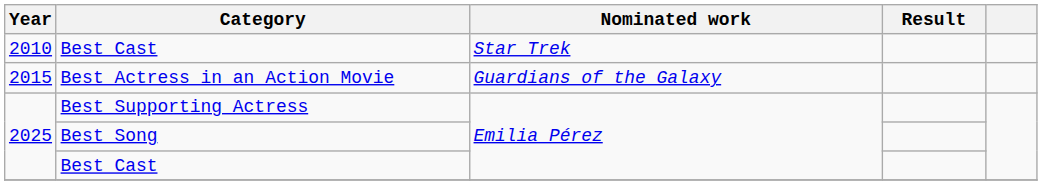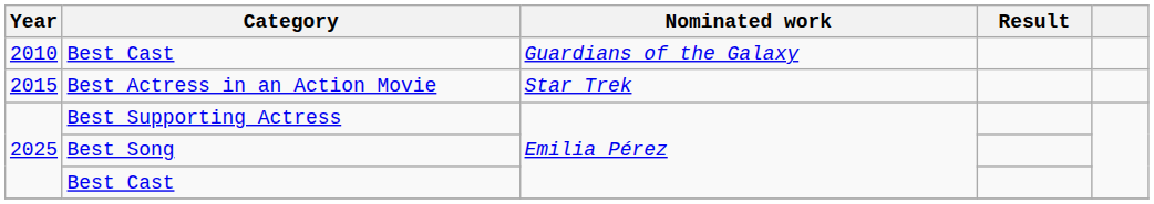 <table class="wikitable">
 <tr>
 <th scope="col" style="width:5%;">Year</th>
 <th scope="col" style="width:40%;">Category</th>
 <th scope="col" style="width:40%;">Nominated work</th>
 <th scope="col" style="width:10%;">Result</th>
 <th scope="col" style="width:5%;"></th>
 </tr>
 <tr>
 <td><a href='#'>2010</a></td>
 <td><a href='#'>Best Cast</a></td>
-<td><em><a href='#'>Star Trek</a></em></td>
+<td><em><a href='#'>Guardians of the Galaxy</a></em></td>
 <td></td>
 <td align="center"></td>
 </tr>
 <tr>
 <td><a href='#'>2015</a></td>
 <td><a href='#'>Best Actress in an Action Movie</a></td>
-<td><em><a href='#'>Guardians of the Galaxy</a></em></td>
+<td><em><a href='#'>Star Trek</a></em></td>
 <td></td>
 <td align="center"></td>
 </tr>
 <tr>
 <td rowspan="3"><a href='#'>2025</a></td>
 <td><a href='#'>Best Supporting Actress</a></td>
 <td rowspan="3"><em><a href='#'>Emilia Pérez</a></em></td>
 <td></td>
 <td style="text-align:center;" rowspan="3"></td>
 </tr>
 <tr>
 <td><a href='#'>Best Song</a></td>
 <td></td>
 </tr>
 <tr>
 <td><a href='#'>Best Cast</a></td>
 <td></td>
 </tr>
 <tr>
 </tr>
 </table>
